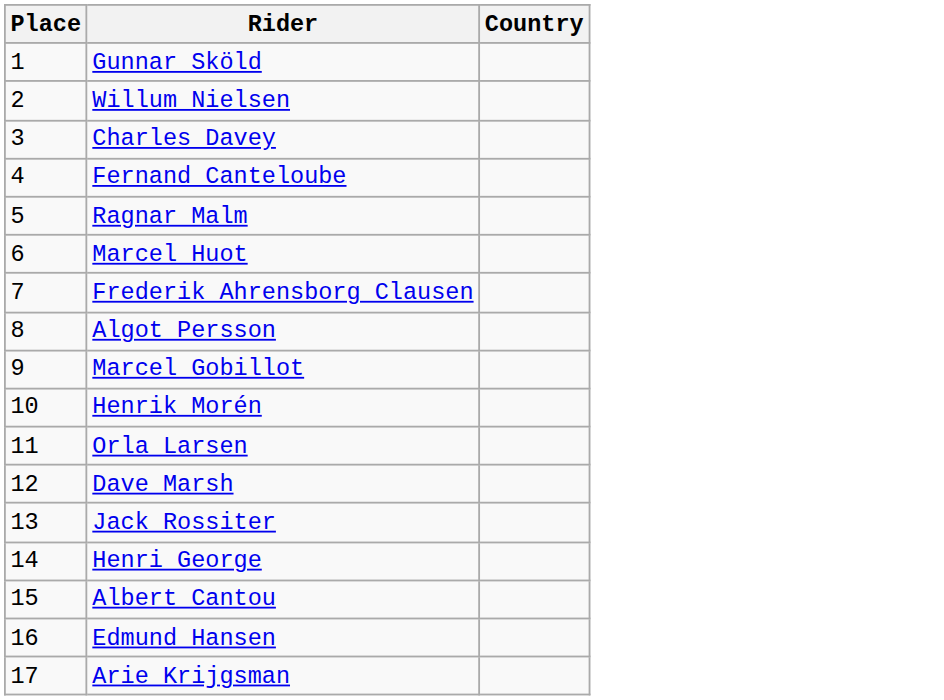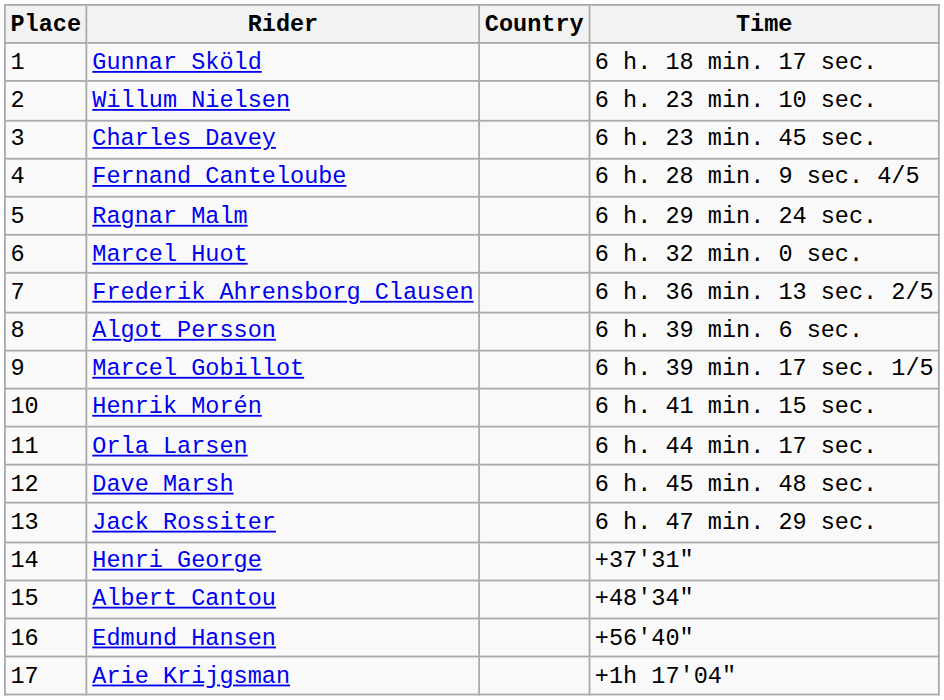 <table class="wikitable">
 <tr>
 <th>Place</th>
 <th>Rider</th>
 <th>Country</th>
+<th>Time</th>
 </tr>
 <tr>
 <td>1</td>
 <td><a href='#'>Gunnar Sköld</a></td>
 <td></td>
+<td>6 h. 18 min. 17 sec.</td>
 </tr>
 <tr>
 <td>2</td>
 <td><a href='#'>Willum Nielsen</a></td>
 <td></td>
+<td>6 h. 23 min. 10 sec.</td>
 </tr>
 <tr>
 <td>3</td>
 <td><a href='#'>Charles Davey</a></td>
 <td></td>
+<td>6 h. 23 min. 45 sec.</td>
 </tr>
 <tr>
 <td>4</td>
 <td><a href='#'>Fernand Canteloube</a></td>
 <td></td>
+<td>6 h. 28 min. 9 sec. 4/5</td>
 </tr>
 <tr>
 <td>5</td>
 <td><a href='#'>Ragnar Malm </a></td>
 <td></td>
+<td>6 h. 29 min. 24 sec.</td>
 </tr>
 <tr>
 <td>6</td>
 <td><a href='#'>Marcel Huot</a></td>
 <td></td>
+<td>6 h. 32 min. 0 sec.</td>
 </tr>
 <tr>
 <td>7</td>
 <td><a href='#'>Frederik Ahrensborg Clausen</a></td>
 <td></td>
+<td>6 h. 36 min. 13 sec. 2/5</td>
 </tr>
 <tr>
 <td>8</td>
 <td><a href='#'>Algot Persson</a></td>
 <td></td>
+<td>6 h. 39 min. 6 sec.</td>
 </tr>
 <tr>
 <td>9</td>
 <td><a href='#'>Marcel Gobillot</a></td>
 <td></td>
+<td>6 h. 39 min. 17 sec. 1/5</td>
 </tr>
 <tr>
 <td>10</td>
 <td><a href='#'>Henrik Morén</a></td>
 <td></td>
+<td>6 h. 41 min. 15 sec.</td>
 </tr>
 <tr>
 <td>11</td>
 <td><a href='#'>Orla Larsen</a></td>
 <td></td>
+<td>6 h. 44 min. 17 sec.</td>
 </tr>
 <tr>
 <td>12</td>
 <td><a href='#'>Dave Marsh</a></td>
 <td></td>
+<td>6 h. 45 min. 48 sec.</td>
 </tr>
 <tr>
 <td>13</td>
 <td><a href='#'>Jack Rossiter</a></td>
 <td></td>
+<td>6 h. 47 min. 29 sec.</td>
 </tr>
 <tr>
 <td>14</td>
 <td><a href='#'>Henri George</a></td>
 <td></td>
+<td>+37'31"</td>
 </tr>
 <tr>
 <td>15</td>
 <td><a href='#'>Albert Cantou</a></td>
 <td></td>
+<td>+48'34"</td>
 </tr>
 <tr>
 <td>16</td>
 <td><a href='#'>Edmund Hansen</a></td>
 <td></td>
+<td>+56'40"</td>
 </tr>
 <tr>
 <td>17</td>
 <td><a href='#'>Arie Krijgsman</a></td>
 <td></td>
+<td>+1h 17'04"</td>
 </tr>
 </table>
